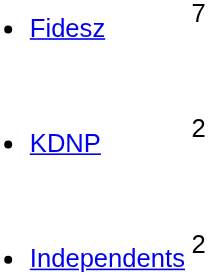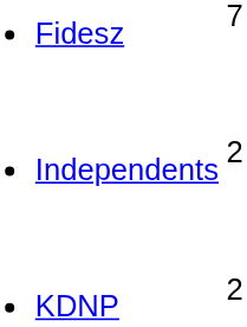 <table>
 <tr>
 <td><br><ul><li><a href='#'>Fidesz</a></li></ul></td>
 <td><div>7</div></td>
 </tr>
 <tr>
+<td><br><ul><li><a href='#'>Independents</a></li></ul></td>
+<td><div>2</div></td>
+</tr>
+<tr>
 <td><br><ul><li><a href='#'>KDNP</a></li></ul></td>
 <td><div>2</div></td>
 </tr>
-<tr>
-<td><br><ul><li><a href='#'>Independents</a></li></ul></td>
-<td><div>2</div></td>
-</tr>
 </table>
